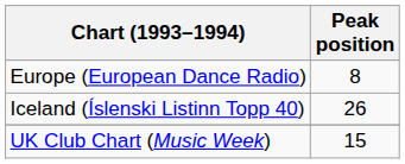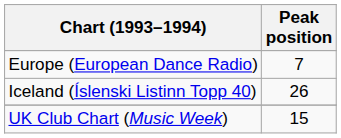 <table class="wikitable sortable">
 <tr>
 <th>Chart (1993–1994)</th>
 <th>Peak<br>position</th>
 </tr>
 <tr>
 </tr>
 <tr>
 <td>Europe (<a href='#'>European Dance Radio</a>)</td>
-<td style="text-align:center;">8</td>
+<td style="text-align:center;">7</td>
 </tr>
 <tr>
 <td>Iceland (<a href='#'>Íslenski Listinn Topp 40</a>)</td>
 <td style="text-align:center;">26</td>
 </tr>
 <tr>
 </tr>
 <tr>
 </tr>
 <tr>
 </tr>
 <tr>
 <td><a href='#'>UK Club Chart</a> (<em><a href='#'>Music Week</a></em>)</td>
 <td style="text-align:center;">15</td>
 </tr>
 </table>
